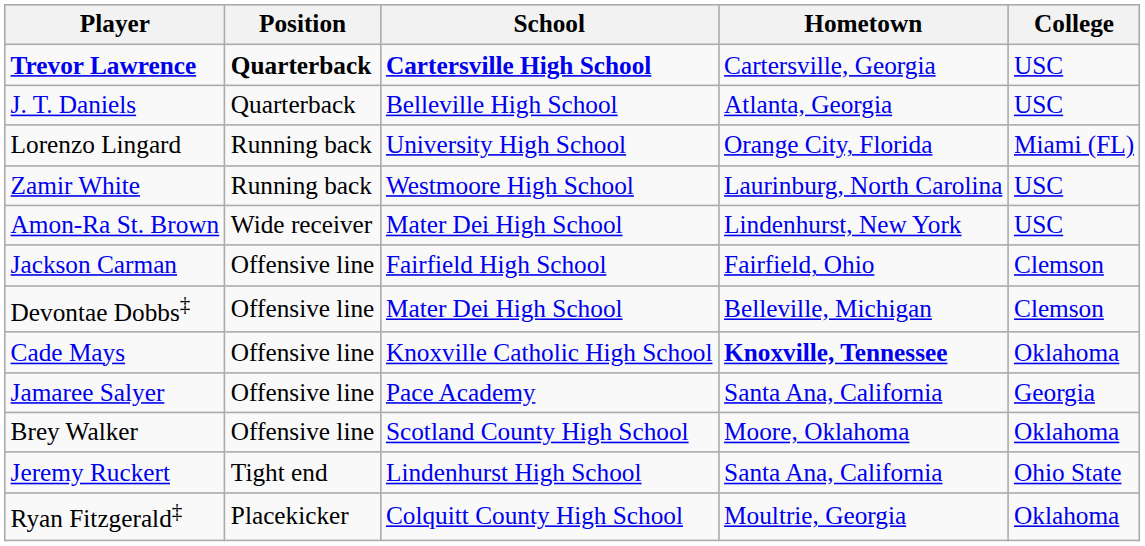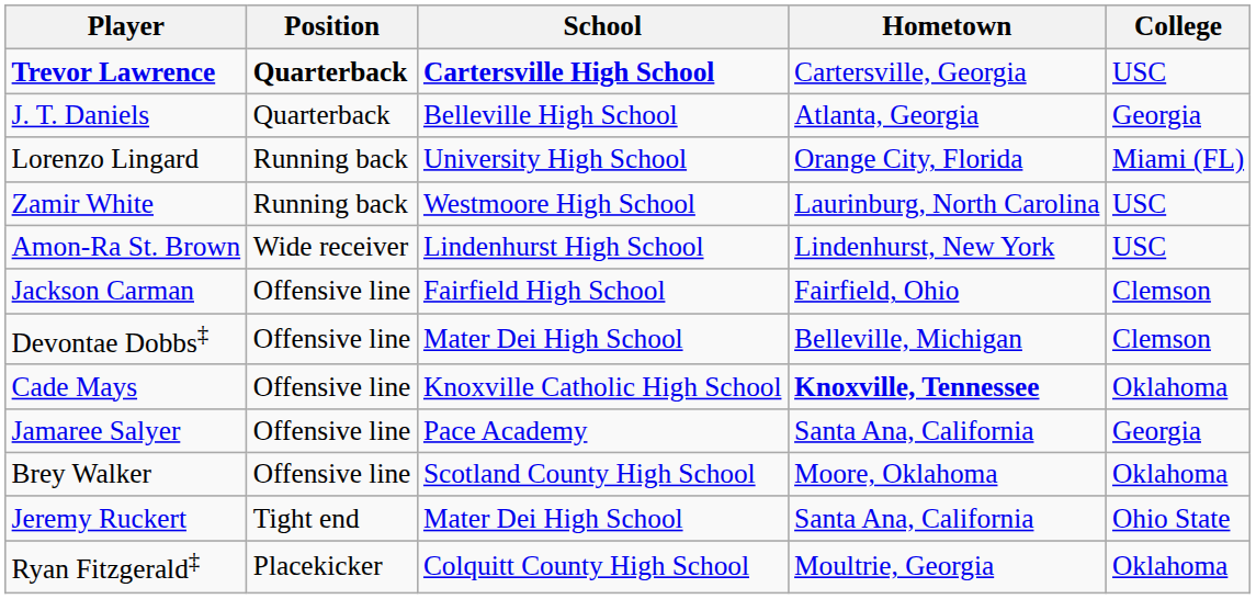 <table class="wikitable">
 <tr>
 <th>Player</th>
 <th>Position</th>
 <th>School</th>
 <th>Hometown</th>
 <th>College</th>
 </tr>
 <tr>
 <td><strong><a href='#'>Trevor Lawrence</a></strong></td>
 <td><strong>Quarterback</strong></td>
 <td><strong><a href='#'>Cartersville High School</a></strong></td>
 <td><a href='#'>Cartersville, Georgia</a></td>
 <td><a href='#'>USC</a></td>
 </tr>
 <tr>
 <td><a href='#'>J. T. Daniels</a></td>
 <td>Quarterback</td>
 <td><a href='#'>Belleville High School</a></td>
 <td><a href='#'>Atlanta, Georgia</a></td>
-<td><a href='#'>USC</a></td>
+<td><a href='#'>Georgia</a></td>
 </tr>
 <tr>
 <td>Lorenzo Lingard</td>
 <td>Running back</td>
 <td><a href='#'>University High School</a></td>
 <td><a href='#'>Orange City, Florida</a></td>
 <td><a href='#'>Miami (FL)</a></td>
 </tr>
 <tr>
 <td><a href='#'>Zamir White</a></td>
 <td>Running back</td>
 <td><a href='#'>Westmoore High School</a></td>
 <td><a href='#'>Laurinburg, North Carolina</a></td>
 <td><a href='#'>USC</a></td>
 </tr>
 <tr>
 <td><a href='#'>Amon-Ra St. Brown</a></td>
 <td>Wide receiver</td>
-<td><a href='#'>Mater Dei High School</a></td>
+<td><a href='#'>Lindenhurst High School</a></td>
 <td><a href='#'>Lindenhurst, New York</a></td>
 <td><a href='#'>USC</a></td>
 </tr>
 <tr>
 <td><a href='#'>Jackson Carman</a></td>
 <td>Offensive line</td>
 <td><a href='#'>Fairfield High School</a></td>
 <td><a href='#'>Fairfield, Ohio</a></td>
 <td><a href='#'>Clemson</a></td>
 </tr>
 <tr>
 <td>Devontae Dobbs<sup>‡</sup></td>
 <td>Offensive line</td>
 <td><a href='#'>Mater Dei High School</a></td>
 <td><a href='#'>Belleville, Michigan</a></td>
 <td><a href='#'>Clemson</a></td>
 </tr>
 <tr>
 <td><a href='#'>Cade Mays</a></td>
 <td>Offensive line</td>
 <td><a href='#'>Knoxville Catholic High School</a></td>
 <td><strong><a href='#'>Knoxville, Tennessee</a></strong></td>
 <td><a href='#'>Oklahoma</a></td>
 </tr>
 <tr>
 <td><a href='#'>Jamaree Salyer</a></td>
 <td>Offensive line</td>
 <td><a href='#'>Pace Academy</a></td>
 <td><a href='#'>Santa Ana, California</a></td>
 <td><a href='#'>Georgia</a></td>
 </tr>
 <tr>
 <td>Brey Walker</td>
 <td>Offensive line</td>
 <td><a href='#'>Scotland County High School</a></td>
 <td><a href='#'>Moore, Oklahoma</a></td>
 <td><a href='#'>Oklahoma</a></td>
 </tr>
 <tr>
 <td><a href='#'>Jeremy Ruckert</a></td>
 <td>Tight end</td>
-<td><a href='#'>Lindenhurst High School</a></td>
+<td><a href='#'>Mater Dei High School</a></td>
 <td><a href='#'>Santa Ana, California</a></td>
 <td><a href='#'>Ohio State</a></td>
 </tr>
 <tr>
 <td>Ryan Fitzgerald<sup>‡</sup></td>
 <td>Placekicker</td>
 <td><a href='#'>Colquitt County High School</a></td>
 <td><a href='#'>Moultrie, Georgia</a></td>
 <td><a href='#'>Oklahoma</a></td>
 </tr>
 </table>
